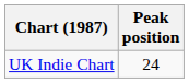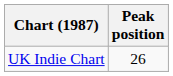 <table class="wikitable sortable">
 <tr>
 <th scope="col">Chart (1987)</th>
 <th scope="col">Peak<br>position</th>
 </tr>
 <tr>
 <td><a href='#'>UK Indie Chart</a></td>
-<td style="text-align:center;">24</td>
+<td style="text-align:center;">26</td>
 </tr>
 </table>
